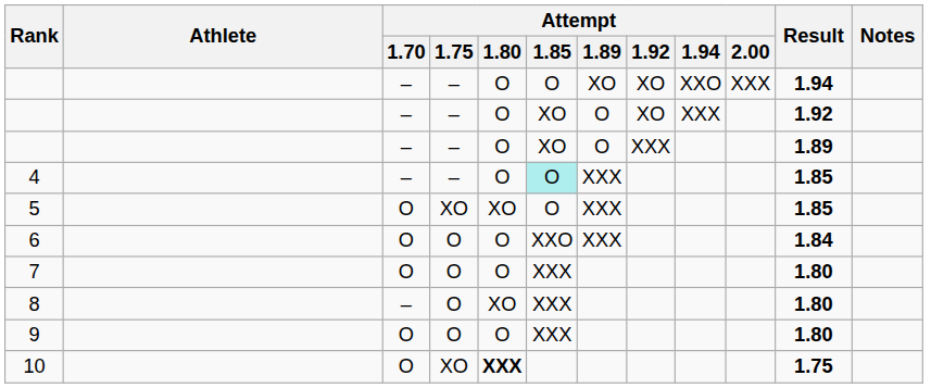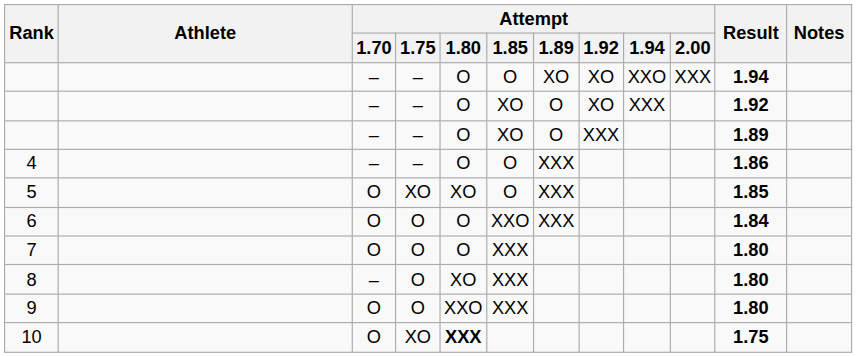 <table class="wikitable" style="text-align:center">
 <tr>
 <th rowspan=2 width=40>Rank</th>
 <th rowspan=2 width=250>Athlete</th>
 <th colspan=8>Attempt</th>
 <th rowspan=2 width=55>Result</th>
 <th rowspan=2 width=50>Notes</th>
 </tr>
 <tr>
 <th width=30>1.70</th>
 <th width=30>1.75</th>
 <th width=30>1.80</th>
 <th width=30>1.85</th>
 <th width=30>1.89</th>
 <th width=30>1.92</th>
 <th width=30>1.94</th>
 <th width=30>2.00</th>
 </tr>
 <tr>
 <td></td>
 <td align=left></td>
 <td>–</td>
 <td>–</td>
 <td>O</td>
 <td>O</td>
 <td>XO</td>
 <td>XO</td>
 <td>XXO</td>
 <td>XXX</td>
 <td><strong>1.94</strong></td>
 <td></td>
 </tr>
 <tr>
 <td></td>
 <td align=left></td>
 <td>–</td>
 <td>–</td>
 <td>O</td>
 <td>XO</td>
 <td>O</td>
 <td>XO</td>
 <td>XXX</td>
 <td></td>
 <td><strong>1.92</strong></td>
 <td></td>
 </tr>
 <tr>
 <td></td>
 <td align=left></td>
 <td>–</td>
 <td>–</td>
 <td>O</td>
 <td>XO</td>
 <td>O</td>
 <td>XXX</td>
 <td></td>
 <td></td>
 <td><strong>1.89</strong></td>
 <td></td>
 </tr>
 <tr>
 <td>4</td>
 <td align=left></td>
 <td>–</td>
 <td>–</td>
 <td>O</td>
-<td style="background: paleturquoise;">O</td>
+<td>O</td>
 <td>XXX</td>
 <td></td>
 <td></td>
 <td></td>
-<td><strong>1.85</strong></td>
+<td><strong>1.86</strong></td>
 <td></td>
 </tr>
 <tr>
 <td>5</td>
 <td align=left></td>
 <td>O</td>
 <td>XO</td>
 <td>XO</td>
 <td>O</td>
 <td>XXX</td>
 <td></td>
 <td></td>
 <td></td>
 <td><strong>1.85</strong></td>
 <td></td>
 </tr>
 <tr>
 <td>6</td>
 <td align=left></td>
 <td>O</td>
 <td>O</td>
 <td>O</td>
 <td>XXO</td>
 <td>XXX</td>
 <td></td>
 <td></td>
 <td></td>
 <td><strong>1.84</strong></td>
 <td></td>
 </tr>
 <tr>
 <td>7</td>
 <td align=left></td>
 <td>O</td>
 <td>O</td>
 <td>O</td>
 <td>XXX</td>
 <td></td>
 <td></td>
 <td></td>
 <td></td>
 <td><strong>1.80</strong></td>
 <td></td>
 </tr>
 <tr>
 <td>8</td>
 <td align=left></td>
 <td>–</td>
 <td>O</td>
 <td>XO</td>
 <td>XXX</td>
 <td></td>
 <td></td>
 <td></td>
 <td></td>
 <td><strong>1.80</strong></td>
 <td></td>
 </tr>
 <tr>
 <td>9</td>
 <td align=left></td>
 <td>O</td>
 <td>O</td>
-<td>O</td>
+<td>XXO</td>
 <td>XXX</td>
 <td></td>
 <td></td>
 <td></td>
 <td></td>
 <td><strong>1.80</strong></td>
 <td></td>
 </tr>
 <tr>
 <td>10</td>
 <td align=left></td>
 <td>O</td>
 <td>XO</td>
 <td><strong>XXX</strong></td>
 <td></td>
 <td></td>
 <td></td>
 <td></td>
 <td></td>
 <td><strong>1.75</strong></td>
 <td></td>
 </tr>
 </table>
